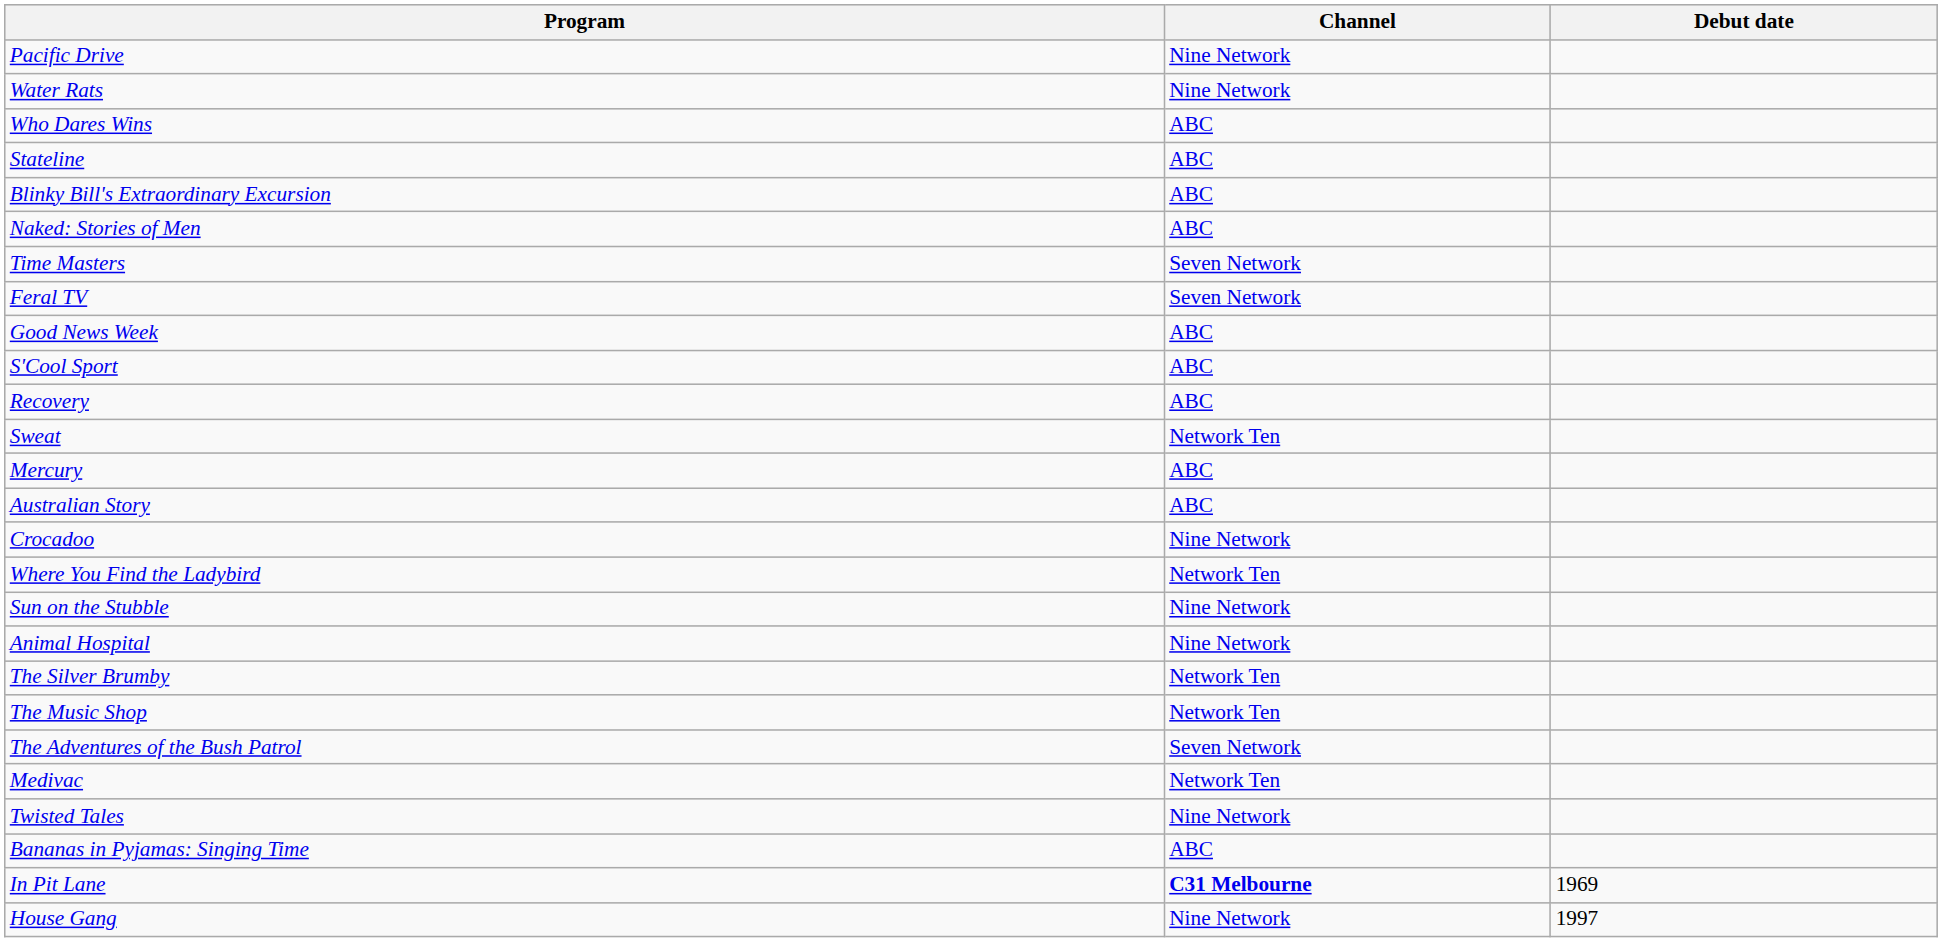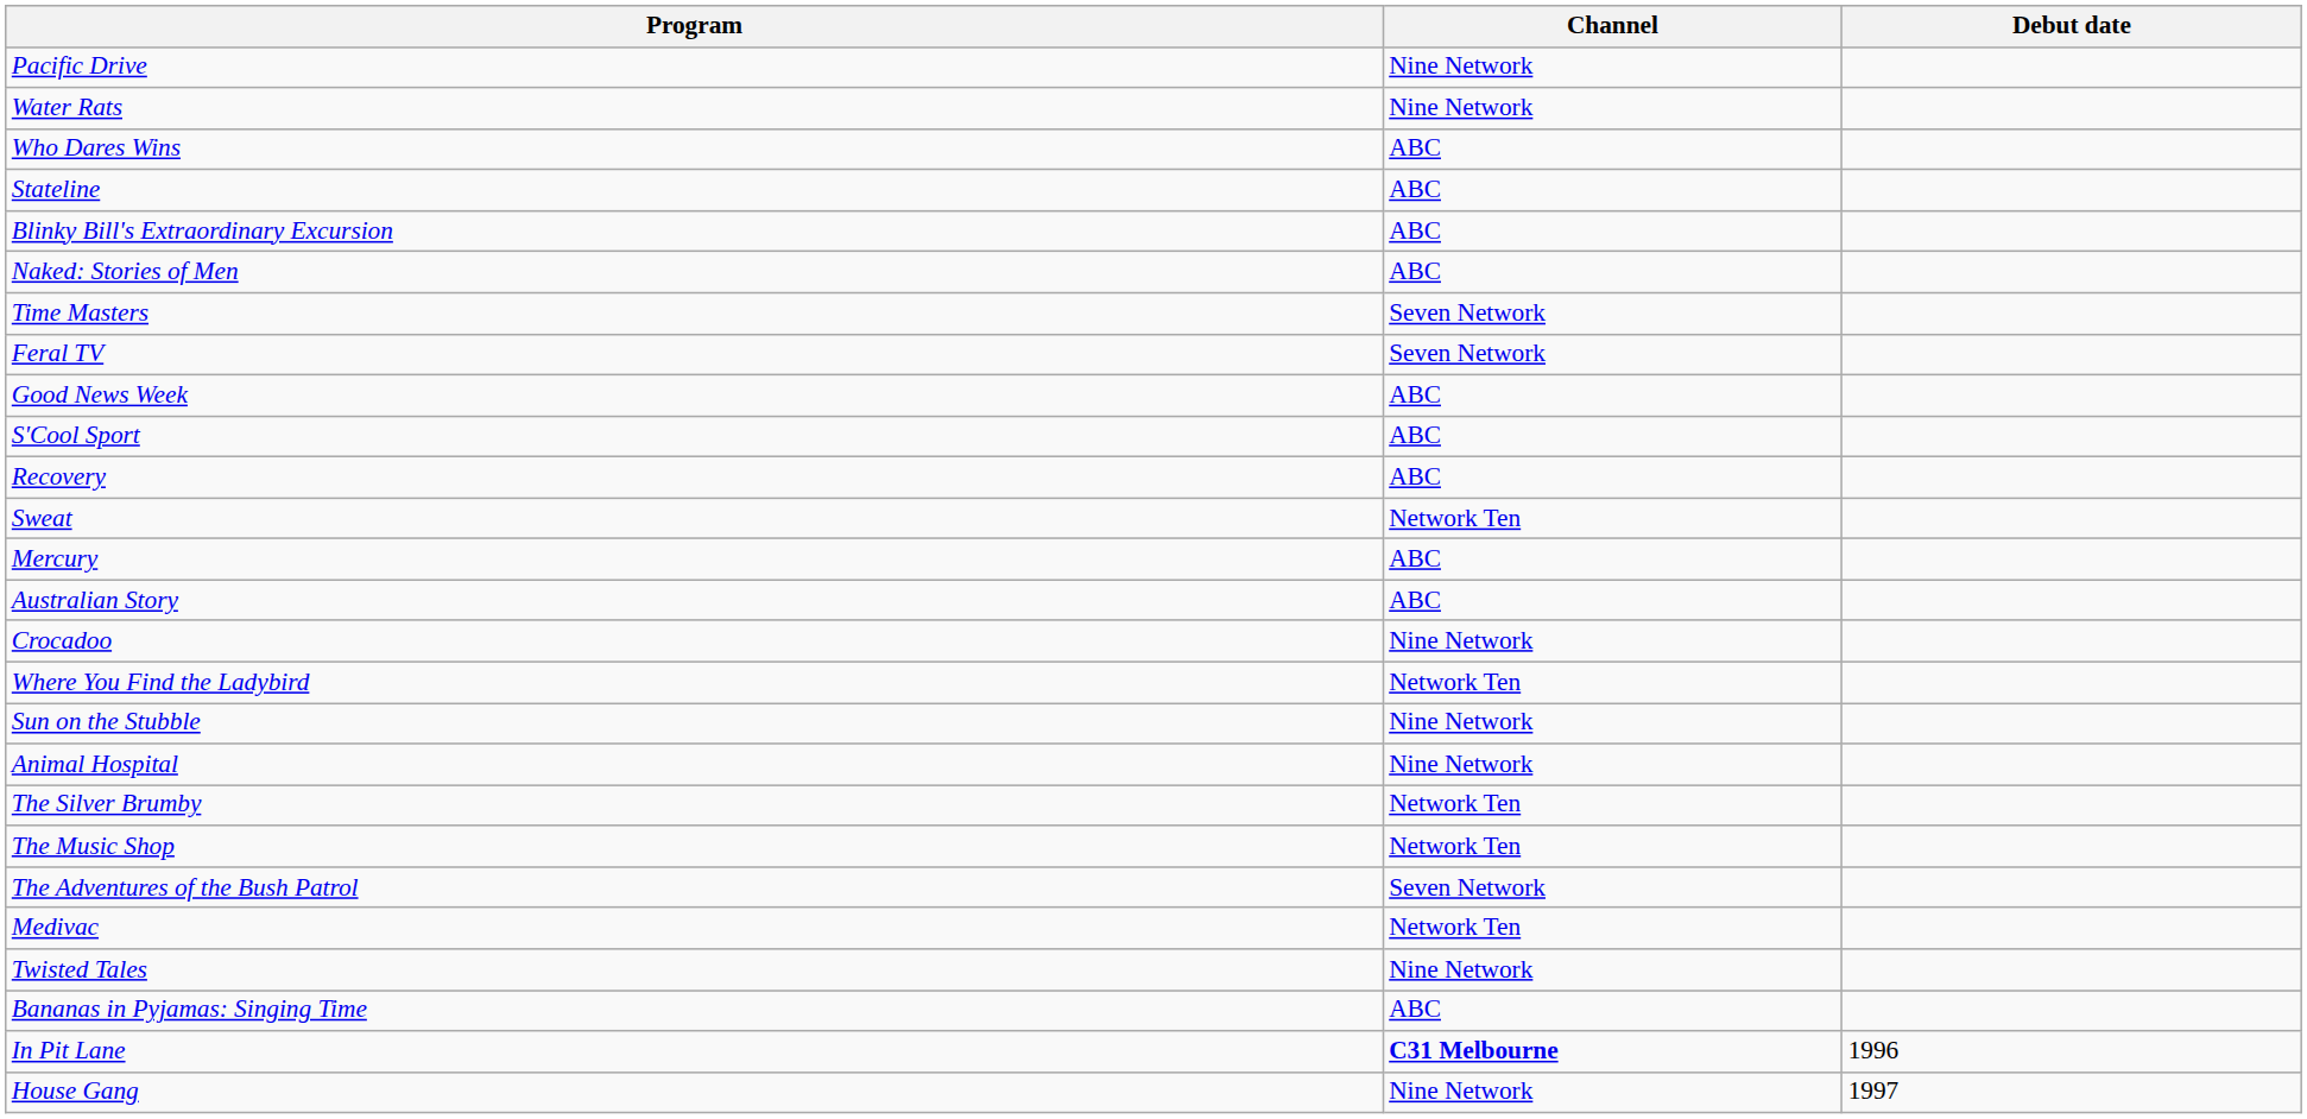 <table class="wikitable sortable" width="100%" style="font-size:87%;">
 <tr bgcolor="#efefef">
 <th width=60%>Program</th>
 <th width=20%>Channel</th>
 <th width=20%>Debut date</th>
 </tr>
 <tr>
 <td><em><a href='#'>Pacific Drive</a></em></td>
 <td><a href='#'>Nine Network</a></td>
 <td></td>
 </tr>
 <tr>
 <td><em><a href='#'>Water Rats</a></em></td>
 <td><a href='#'>Nine Network</a></td>
 <td></td>
 </tr>
 <tr>
 <td><em><a href='#'>Who Dares Wins</a></em></td>
 <td><a href='#'>ABC</a></td>
 <td></td>
 </tr>
 <tr>
 <td><em><a href='#'>Stateline</a></em></td>
 <td><a href='#'>ABC</a></td>
 <td></td>
 </tr>
 <tr>
 <td><em><a href='#'>Blinky Bill's Extraordinary Excursion</a></em></td>
 <td><a href='#'>ABC</a></td>
 <td></td>
 </tr>
 <tr>
 <td><em><a href='#'>Naked: Stories of Men</a></em></td>
 <td><a href='#'>ABC</a></td>
 <td></td>
 </tr>
 <tr>
 <td><em><a href='#'>Time Masters</a></em></td>
 <td><a href='#'>Seven Network</a></td>
 <td></td>
 </tr>
 <tr>
 <td><em><a href='#'>Feral TV</a></em></td>
 <td><a href='#'>Seven Network</a></td>
 <td></td>
 </tr>
 <tr>
 <td><em><a href='#'>Good News Week</a></em></td>
 <td><a href='#'>ABC</a></td>
 <td></td>
 </tr>
 <tr>
 <td><em><a href='#'>S'Cool Sport</a></em></td>
 <td><a href='#'>ABC</a></td>
 <td></td>
 </tr>
 <tr>
 <td><em><a href='#'>Recovery</a></em></td>
 <td><a href='#'>ABC</a></td>
 <td></td>
 </tr>
 <tr>
 <td><em><a href='#'>Sweat</a></em></td>
 <td><a href='#'>Network Ten</a></td>
 <td></td>
 </tr>
 <tr>
 <td><em><a href='#'>Mercury</a></em></td>
 <td><a href='#'>ABC</a></td>
 <td></td>
 </tr>
 <tr>
 <td><em><a href='#'>Australian Story</a></em></td>
 <td><a href='#'>ABC</a></td>
 <td></td>
 </tr>
 <tr>
 <td><em><a href='#'>Crocadoo</a></em></td>
 <td><a href='#'>Nine Network</a></td>
 <td></td>
 </tr>
 <tr>
 <td><em><a href='#'>Where You Find the Ladybird</a></em></td>
 <td><a href='#'>Network Ten</a></td>
 <td></td>
 </tr>
 <tr>
 <td><em><a href='#'>Sun on the Stubble</a></em></td>
 <td><a href='#'>Nine Network</a></td>
 <td></td>
 </tr>
 <tr>
 <td><em><a href='#'>Animal Hospital</a></em></td>
 <td><a href='#'>Nine Network</a></td>
 <td></td>
 </tr>
 <tr>
 <td><em><a href='#'>The Silver Brumby</a></em></td>
 <td><a href='#'>Network Ten</a></td>
 <td></td>
 </tr>
 <tr>
 <td><em><a href='#'>The Music Shop</a></em></td>
 <td><a href='#'>Network Ten</a></td>
 <td></td>
 </tr>
 <tr>
 <td><em><a href='#'>The Adventures of the Bush Patrol</a></em></td>
 <td><a href='#'>Seven Network</a></td>
 <td></td>
 </tr>
 <tr>
 <td><em><a href='#'>Medivac</a></em></td>
 <td><a href='#'>Network Ten</a></td>
 <td></td>
 </tr>
 <tr>
 <td><em><a href='#'>Twisted Tales</a></em></td>
 <td><a href='#'>Nine Network</a></td>
 <td></td>
 </tr>
 <tr>
 <td><em><a href='#'>Bananas in Pyjamas: Singing Time</a></em></td>
 <td><a href='#'>ABC</a></td>
 <td></td>
 </tr>
 <tr>
 <td><em><a href='#'>In Pit Lane</a></em></td>
 <td><strong><a href='#'>C31 Melbourne</a></strong></td>
-<td>1969</td>
+<td>1996</td>
 </tr>
 <tr>
 <td><em><a href='#'>House Gang</a></em></td>
 <td><a href='#'>Nine Network</a></td>
 <td>1997</td>
 </tr>
 </table>
